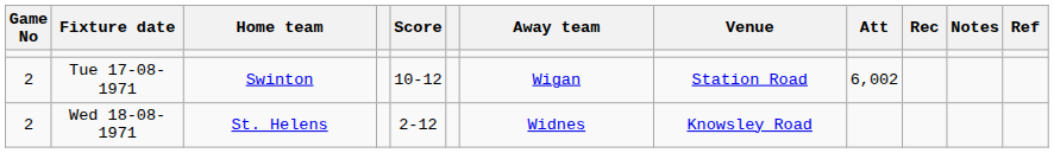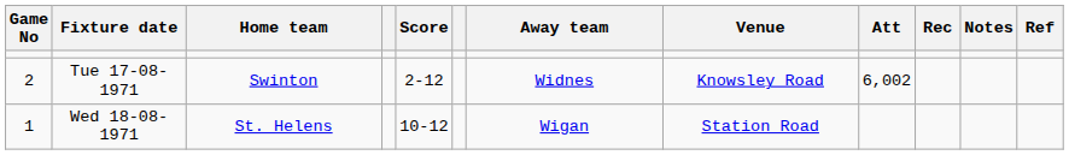 <table class="wikitable" style="text-align:center;">
 <tr>
 <th width=20 abbr="No">Game No</th>
 <th width=100 abbr="Date">Fixture date</th>
 <th width=150 abbr="Home team">Home team</th>
 <th width=5 abbr="space"></th>
 <th width=20 abbr="Score">Score</th>
 <th width=5 abbr="space"></th>
 <th width=150 abbr="Away team">Away team</th>
 <th width=150 abbr="Venue">Venue</th>
 <th width=30 abbr="Att">Att</th>
 <th width=30 abbr="Rec">Rec</th>
 <th width=20 abbr="Notes">Notes</th>
 <th width=30 abbr="Ref">Ref</th>
 </tr>
 <tr>
 <td></td>
 <td></td>
 <td></td>
 <td></td>
 <td></td>
 <td></td>
 <td></td>
 <td></td>
 <td></td>
 <td></td>
 <td></td>
 </tr>
 <tr>
 <td>2</td>
 <td>Tue 17-08-1971</td>
 <td><a href='#'>Swinton</a></td>
 <td></td>
-<td>10-12</td>
+<td>2-12</td>
 <td></td>
-<td><a href='#'>Wigan</a></td>
-<td><a href='#'>Station Road</a></td>
+<td><a href='#'>Widnes</a></td>
+<td><a href='#'>Knowsley Road</a></td>
 <td>6,002</td>
 <td></td>
 <td></td>
 <td></td>
 </tr>
 <tr>
-<td>2</td>
+<td>1</td>
 <td>Wed 18-08-1971</td>
 <td><a href='#'>St. Helens</a></td>
 <td></td>
-<td>2-12</td>
+<td>10-12</td>
 <td></td>
-<td><a href='#'>Widnes</a></td>
-<td><a href='#'>Knowsley Road</a></td>
+<td><a href='#'>Wigan</a></td>
+<td><a href='#'>Station Road</a></td>
 <td></td>
 <td></td>
 <td></td>
 <td></td>
 </tr>
 </table>
